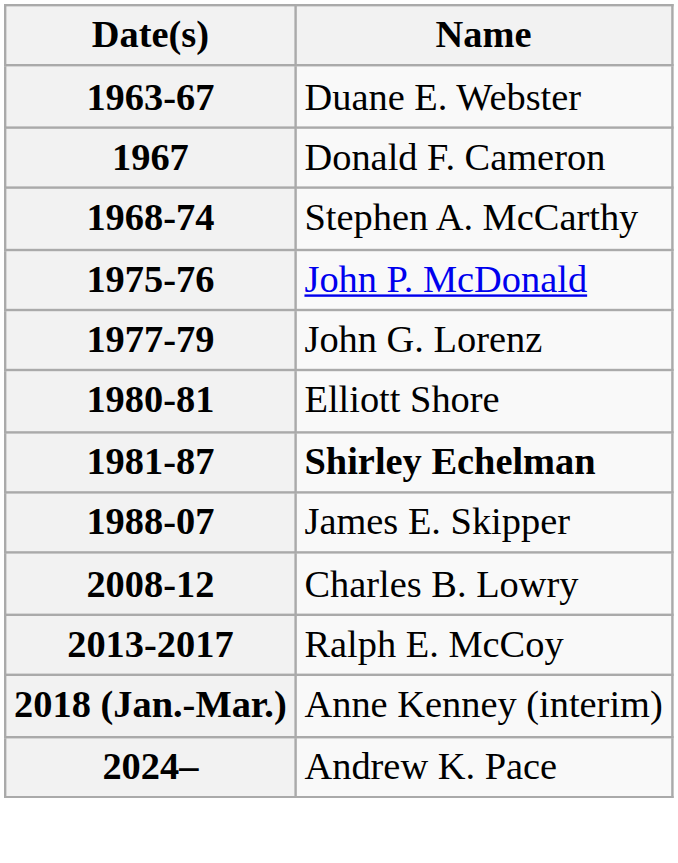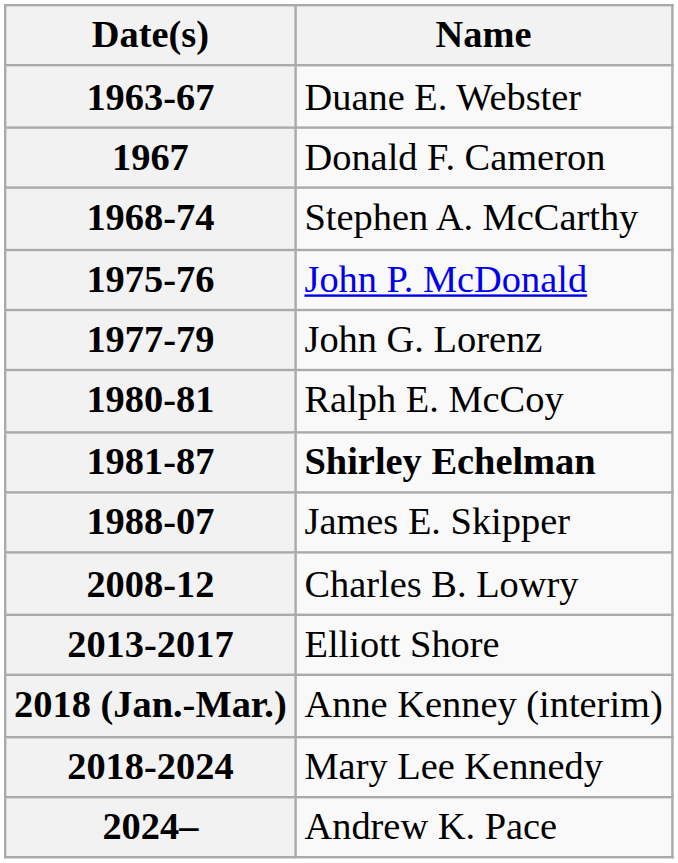 <table class="wikitable">
 <tr>
 <th scope="col">Date(s)</th>
 <th scope="col">Name</th>
 </tr>
 <tr>
 <th scope="row">1963-67</th>
 <td>Duane E. Webster</td>
 </tr>
 <tr>
 <th scope="row">1967</th>
 <td>Donald F. Cameron</td>
 </tr>
 <tr>
 <th scope="row">1968-74</th>
 <td>Stephen A. McCarthy</td>
 </tr>
 <tr>
 <th scope="row">1975-76</th>
 <td><a href='#'>John P. McDonald</a></td>
 </tr>
 <tr>
 <th scope="row">1977-79</th>
 <td>John G. Lorenz</td>
 </tr>
 <tr>
 <th scope="row">1980-81</th>
-<td>Elliott Shore</td>
+<td>Ralph E. McCoy</td>
 </tr>
 <tr>
 <th scope="row">1981-87</th>
 <td><strong>Shirley Echelman</strong></td>
 </tr>
 <tr>
 <th scope="row">1988-07</th>
 <td>James E. Skipper</td>
 </tr>
 <tr>
 <th scope="row">2008-12</th>
 <td>Charles B. Lowry</td>
 </tr>
 <tr>
 <th scope="row">2013-2017</th>
-<td>Ralph E. McCoy</td>
+<td>Elliott Shore</td>
 </tr>
 <tr>
 <th scope="row">2018 (Jan.-Mar.)</th>
 <td>Anne Kenney (interim)</td>
 </tr>
 <tr>
+<th scope="row">2018-2024</th>
+<td>Mary Lee Kennedy</td>
+</tr>
+<tr>
 <th scope="row">2024–</th>
 <td>Andrew K. Pace</td>
 </tr>
 </table>
